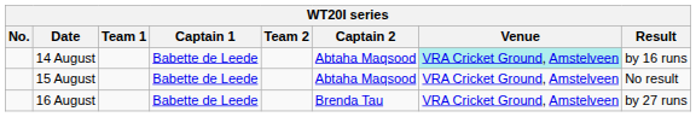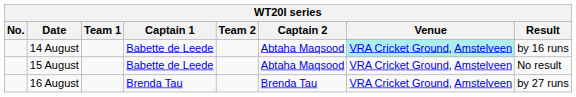 <table class="wikitable">
 <tr>
 <th colspan="9">WT20I series</th>
 </tr>
 <tr>
 <th>No.</th>
 <th>Date</th>
 <th>Team 1</th>
 <th>Captain 1</th>
 <th>Team 2</th>
 <th>Captain 2</th>
 <th>Venue</th>
 <th>Result</th>
 </tr>
 <tr>
 <td></td>
 <td>14 August</td>
 <td></td>
 <td><a href='#'>Babette de Leede</a></td>
 <td></td>
 <td><a href='#'>Abtaha Maqsood</a></td>
 <td style="background: paleturquoise;"><a href='#'>VRA Cricket Ground</a>, <a href='#'>Amstelveen</a></td>
 <td> by 16 runs</td>
 </tr>
 <tr>
 <td></td>
 <td>15 August</td>
 <td></td>
 <td><a href='#'>Babette de Leede</a></td>
 <td></td>
 <td><a href='#'>Abtaha Maqsood</a></td>
 <td><a href='#'>VRA Cricket Ground</a>, <a href='#'>Amstelveen</a></td>
 <td>No result</td>
 </tr>
 <tr>
 <td></td>
 <td>16 August</td>
 <td></td>
-<td><a href='#'>Babette de Leede</a></td>
+<td><a href='#'>Brenda Tau</a></td>
 <td></td>
 <td><a href='#'>Brenda Tau</a></td>
 <td><a href='#'>VRA Cricket Ground</a>, <a href='#'>Amstelveen</a></td>
 <td> by 27 runs</td>
 </tr>
 </table>
